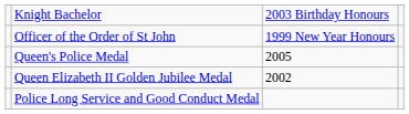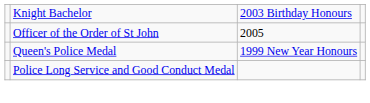 <table class="wikitable" style="margin:1em auto;">
 <tr>
 <td></td>
 <td><a href='#'>Knight Bachelor</a></td>
 <td><a href='#'>2003 Birthday Honours</a></td>
 <td></td>
 </tr>
 <tr>
 <td></td>
 <td><a href='#'>Officer of the Order of St John</a></td>
-<td><a href='#'>1999 New Year Honours</a></td>
+<td>2005</td>
 <td></td>
 </tr>
 <tr>
 <td></td>
 <td><a href='#'>Queen's Police Medal</a></td>
-<td>2005</td>
-<td></td>
-</tr>
-<tr>
-<td></td>
-<td><a href='#'>Queen Elizabeth II Golden Jubilee Medal</a></td>
-<td>2002</td>
+<td><a href='#'>1999 New Year Honours</a></td>
 <td></td>
 </tr>
 <tr>
 <td></td>
 <td><a href='#'>Police Long Service and Good Conduct Medal</a></td>
 <td></td>
 <td></td>
 </tr>
 </table>
